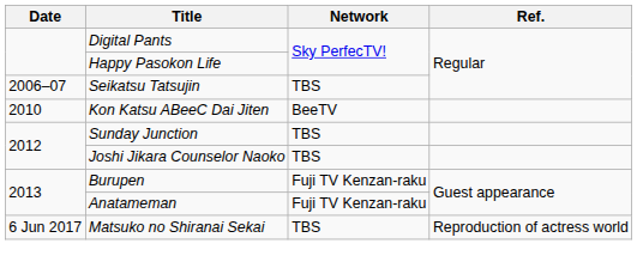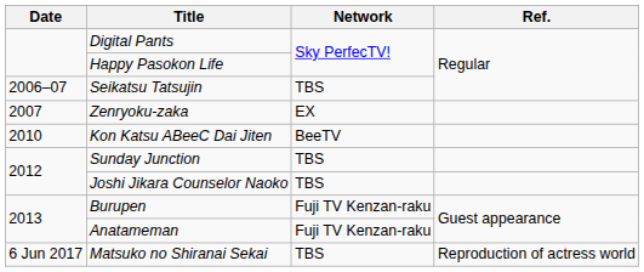 <table class="wikitable">
 <tr>
 <th>Date</th>
 <th>Title</th>
 <th>Network</th>
 <th>Ref.</th>
 </tr>
 <tr>
 <td rowspan="2"></td>
 <td><em>Digital Pants</em></td>
 <td rowspan="2"><a href='#'>Sky PerfecTV!</a></td>
 <td rowspan="3">Regular</td>
 </tr>
 <tr>
 <td><em>Happy Pasokon Life</em></td>
 </tr>
 <tr>
 <td>2006–07</td>
 <td><em>Seikatsu Tatsujin</em></td>
 <td>TBS</td>
+</tr>
+<tr>
+<td>2007</td>
+<td><em>Zenryoku-zaka</em></td>
+<td>EX</td>
+<td></td>
 </tr>
 <tr>
 <td>2010</td>
 <td><em>Kon Katsu ABeeC Dai Jiten</em></td>
 <td>BeeTV</td>
 <td></td>
 </tr>
 <tr>
 <td rowspan="2">2012</td>
 <td><em>Sunday Junction</em></td>
 <td>TBS</td>
 <td></td>
 </tr>
 <tr>
 <td><em>Joshi Jikara Counselor Naoko</em></td>
 <td>TBS</td>
 <td></td>
 </tr>
 <tr>
 <td rowspan="2">2013</td>
 <td><em>Burupen</em></td>
 <td>Fuji TV Kenzan-raku</td>
 <td rowspan="2">Guest appearance</td>
 </tr>
 <tr>
 <td><em>Anatameman</em></td>
 <td>Fuji TV Kenzan-raku</td>
 </tr>
 <tr>
 <td>6 Jun 2017</td>
 <td><em>Matsuko no Shiranai Sekai</em></td>
 <td>TBS</td>
 <td>Reproduction of actress world</td>
 </tr>
 </table>
